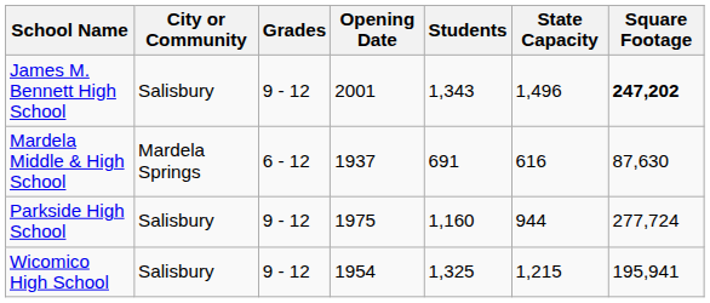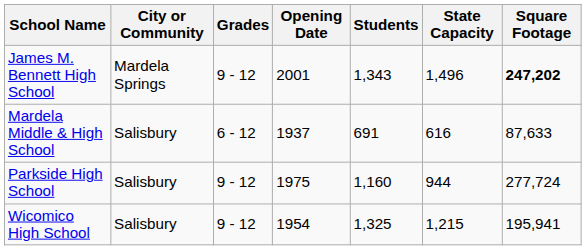 <table class="wikitable sortable">
 <tr>
 <th>School Name</th>
 <th>City or Community</th>
 <th>Grades</th>
 <th>Opening Date</th>
 <th>Students</th>
 <th>State Capacity</th>
 <th>Square Footage</th>
 </tr>
 <tr>
 <td><a href='#'>James M. Bennett High School</a></td>
-<td>Salisbury</td>
+<td>Mardela Springs</td>
 <td>9 - 12</td>
 <td>2001</td>
 <td>1,343</td>
 <td>1,496</td>
 <td><strong>247,202</strong></td>
 </tr>
 <tr>
 <td><a href='#'>Mardela Middle & High School</a></td>
-<td>Mardela Springs</td>
+<td>Salisbury</td>
 <td>6 - 12</td>
 <td>1937</td>
 <td>691</td>
 <td>616</td>
-<td>87,630</td>
+<td>87,633</td>
 </tr>
 <tr>
 <td><a href='#'>Parkside High School</a></td>
 <td>Salisbury</td>
 <td>9 - 12</td>
 <td>1975</td>
 <td>1,160</td>
 <td>944</td>
 <td>277,724</td>
 </tr>
 <tr>
 <td><a href='#'>Wicomico High School</a></td>
 <td>Salisbury</td>
 <td>9 - 12</td>
 <td>1954</td>
 <td>1,325</td>
 <td>1,215</td>
 <td>195,941</td>
 </tr>
 </table>
